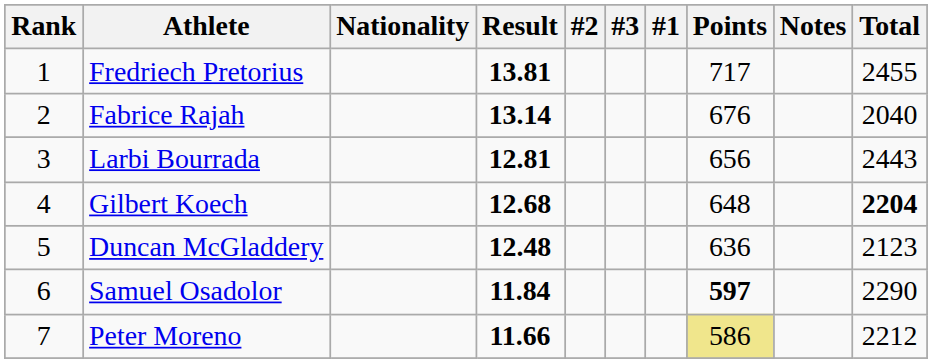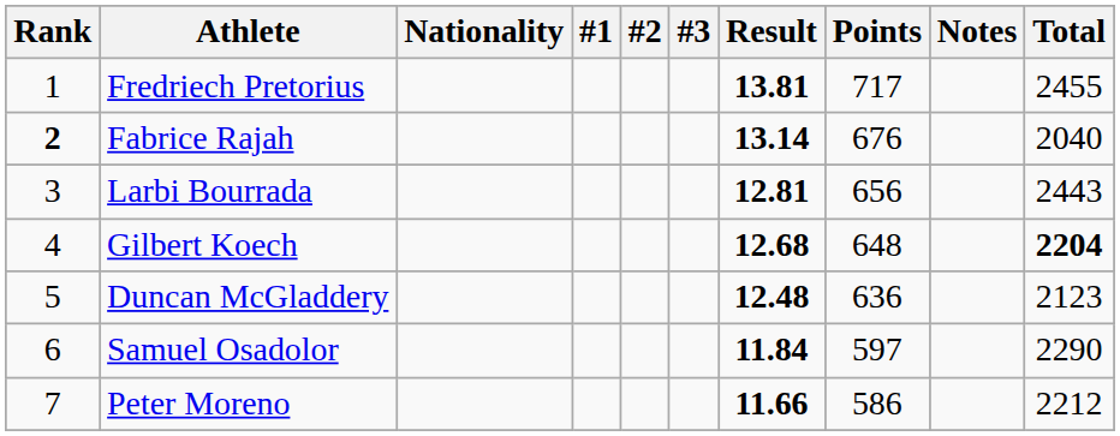 <table class="wikitable sortable" style="text-align:center">
 <tr>
 <th>Rank</th>
 <th>Athlete</th>
 <th>Nationality</th>
-<th>Result</th>
+<th>#1</th>
 <th>#2</th>
 <th>#3</th>
-<th>#1</th>
+<th>Result</th>
 <th>Points</th>
 <th>Notes</th>
 <th>Total</th>
 </tr>
 <tr>
 <td>1</td>
 <td align=left><a href='#'>Fredriech Pretorius</a></td>
 <td align=left></td>
-<td><strong>13.81</strong></td>
 <td></td>
 <td></td>
 <td></td>
+<td><strong>13.81</strong></td>
 <td>717</td>
 <td></td>
 <td>2455</td>
 </tr>
 <tr>
-<td>2</td>
+<td><strong>2</strong></td>
 <td align=left><a href='#'>Fabrice Rajah</a></td>
 <td align=left></td>
-<td><strong>13.14</strong></td>
 <td></td>
 <td></td>
 <td></td>
+<td><strong>13.14</strong></td>
 <td>676</td>
 <td></td>
 <td>2040</td>
 </tr>
 <tr>
 <td>3</td>
 <td align=left><a href='#'>Larbi Bourrada</a></td>
 <td align=left></td>
-<td><strong>12.81</strong></td>
 <td></td>
 <td></td>
 <td></td>
+<td><strong>12.81</strong></td>
 <td>656</td>
 <td></td>
 <td>2443</td>
 </tr>
 <tr>
 <td>4</td>
 <td align=left><a href='#'>Gilbert Koech</a></td>
 <td align=left></td>
-<td><strong>12.68</strong></td>
 <td></td>
 <td></td>
 <td></td>
+<td><strong>12.68</strong></td>
 <td>648</td>
 <td></td>
 <td><strong>2204</strong></td>
 </tr>
 <tr>
 <td>5</td>
 <td align=left><a href='#'>Duncan McGladdery</a></td>
 <td align=left></td>
-<td><strong>12.48</strong></td>
 <td></td>
 <td></td>
 <td></td>
+<td><strong>12.48</strong></td>
 <td>636</td>
 <td></td>
 <td>2123</td>
 </tr>
 <tr>
 <td>6</td>
 <td align=left><a href='#'>Samuel Osadolor</a></td>
 <td align=left></td>
-<td><strong>11.84</strong></td>
 <td></td>
 <td></td>
 <td></td>
-<td><strong>597</strong></td>
+<td><strong>11.84</strong></td>
+<td>597</td>
 <td></td>
 <td>2290</td>
 </tr>
 <tr>
 <td>7</td>
 <td align=left><a href='#'>Peter Moreno</a></td>
 <td align=left></td>
-<td><strong>11.66</strong></td>
 <td></td>
 <td></td>
 <td></td>
-<td style="background: khaki;">586</td>
+<td><strong>11.66</strong></td>
+<td>586</td>
 <td></td>
 <td>2212</td>
 </tr>
 </table>
